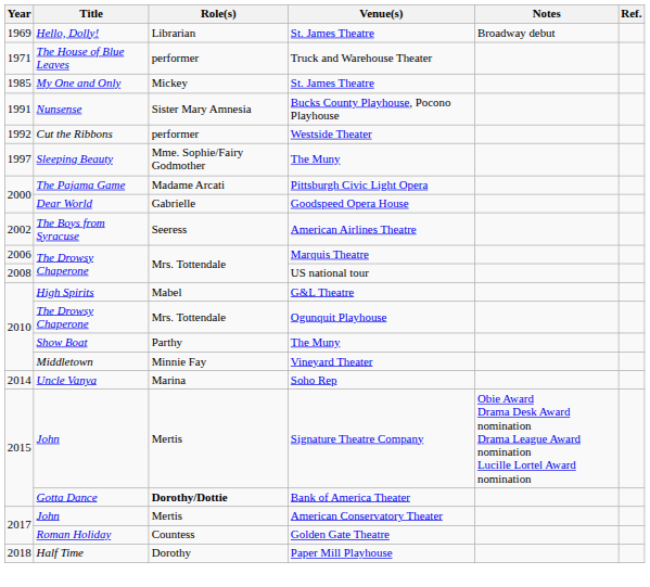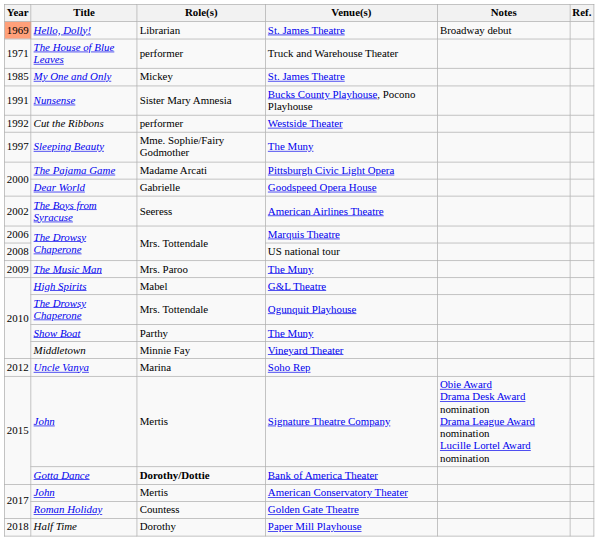 <table class="wikitable sortable">
 <tr>
 <th>Year</th>
 <th>Title</th>
 <th>Role(s)</th>
 <th>Venue(s)</th>
 <th class="unsortable">Notes</th>
 <th>Ref.</th>
 </tr>
 <tr>
-<td>1969</td>
+<td style="background: lightsalmon;">1969</td>
 <td><em><a href='#'>Hello, Dolly!</a></em></td>
 <td>Librarian</td>
 <td><a href='#'>St. James Theatre</a></td>
 <td>Broadway debut</td>
 <td></td>
 </tr>
 <tr>
 <td>1971</td>
 <td><em><a href='#'>The House of Blue Leaves</a></em></td>
 <td>performer</td>
 <td>Truck and Warehouse Theater</td>
 <td></td>
 <td></td>
 </tr>
 <tr>
 <td>1985</td>
 <td><em><a href='#'>My One and Only</a></em></td>
 <td>Mickey</td>
 <td><a href='#'>St. James Theatre</a></td>
 <td></td>
 <td></td>
 </tr>
 <tr>
 <td>1991</td>
 <td><em><a href='#'>Nunsense</a></em></td>
 <td>Sister Mary Amnesia</td>
 <td><a href='#'>Bucks County Playhouse</a>, Pocono Playhouse</td>
 <td></td>
 <td></td>
 </tr>
 <tr>
 <td>1992</td>
 <td><em>Cut the Ribbons</em></td>
 <td>performer</td>
 <td><a href='#'>Westside Theater</a></td>
 <td></td>
 <td></td>
 </tr>
 <tr>
 <td>1997</td>
 <td><em><a href='#'>Sleeping Beauty</a></em></td>
 <td>Mme. Sophie/Fairy Godmother</td>
 <td><a href='#'>The Muny</a></td>
 <td></td>
 <td></td>
 </tr>
 <tr>
 <td rowspan="2">2000</td>
 <td><em><a href='#'>The Pajama Game</a></em></td>
 <td>Madame Arcati</td>
 <td><a href='#'>Pittsburgh Civic Light Opera</a></td>
 <td></td>
 <td></td>
 </tr>
 <tr>
 <td><em><a href='#'>Dear World</a></em></td>
 <td>Gabrielle</td>
 <td><a href='#'>Goodspeed Opera House</a></td>
 <td></td>
 <td></td>
 </tr>
 <tr>
 <td>2002</td>
 <td><em><a href='#'>The Boys from Syracuse</a></em></td>
 <td>Seeress</td>
 <td><a href='#'>American Airlines Theatre</a></td>
 <td></td>
 <td></td>
 </tr>
 <tr>
 <td>2006</td>
 <td rowspan="2"><em><a href='#'>The Drowsy Chaperone</a></em></td>
 <td rowspan="2">Mrs. Tottendale</td>
 <td><a href='#'>Marquis Theatre</a></td>
 <td></td>
 <td></td>
 </tr>
 <tr>
 <td>2008</td>
 <td>US national tour</td>
 <td></td>
 <td></td>
 </tr>
 <tr>
+<td>2009</td>
+<td><em><a href='#'>The Music Man</a></em></td>
+<td>Mrs. Paroo</td>
+<td><a href='#'>The Muny</a></td>
+<td></td>
+<td></td>
+</tr>
+<tr>
 <td rowspan="4">2010</td>
 <td><em><a href='#'>High Spirits</a></em></td>
 <td>Mabel</td>
 <td><a href='#'>G&L Theatre</a></td>
 <td></td>
 <td></td>
 </tr>
 <tr>
 <td><em><a href='#'>The Drowsy Chaperone</a></em></td>
 <td>Mrs. Tottendale</td>
 <td><a href='#'>Ogunquit Playhouse</a></td>
 <td></td>
 <td></td>
 </tr>
 <tr>
 <td><em><a href='#'>Show Boat</a></em></td>
 <td>Parthy</td>
 <td><a href='#'>The Muny</a></td>
 <td></td>
 <td></td>
 </tr>
 <tr>
 <td><em>Middletown</em></td>
 <td>Minnie Fay</td>
 <td><a href='#'>Vineyard Theater</a></td>
 <td></td>
 <td></td>
 </tr>
 <tr>
-<td>2014</td>
+<td>2012</td>
 <td><em><a href='#'>Uncle Vanya</a></em></td>
 <td>Marina</td>
 <td><a href='#'>Soho Rep</a></td>
 <td></td>
 <td></td>
 </tr>
 <tr>
 <td rowspan="2">2015</td>
 <td><em><a href='#'>John</a></em></td>
 <td>Mertis</td>
 <td><a href='#'>Signature Theatre Company</a></td>
 <td><a href='#'>Obie Award</a><br><a href='#'>Drama Desk Award</a> nomination<br><a href='#'>Drama League Award</a> nomination<br><a href='#'>Lucille Lortel Award</a> nomination</td>
 <td></td>
 </tr>
 <tr>
 <td><em><a href='#'>Gotta Dance</a></em></td>
 <td><strong>Dorothy/Dottie</strong></td>
 <td><a href='#'>Bank of America Theater</a></td>
 <td></td>
 <td></td>
 </tr>
 <tr>
 <td rowspan="2">2017</td>
 <td><em><a href='#'>John</a></em></td>
 <td>Mertis</td>
 <td><a href='#'>American Conservatory Theater</a></td>
 <td></td>
 <td></td>
 </tr>
 <tr>
 <td><em><a href='#'>Roman Holiday</a></em></td>
 <td>Countess</td>
 <td><a href='#'>Golden Gate Theatre</a></td>
 <td></td>
 <td></td>
 </tr>
 <tr>
 <td>2018</td>
 <td><em>Half Time</em></td>
 <td>Dorothy</td>
 <td><a href='#'>Paper Mill Playhouse</a></td>
 <td></td>
 <td></td>
 </tr>
 </table>
